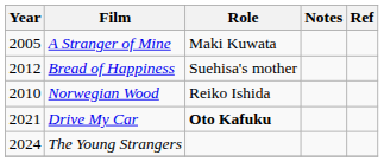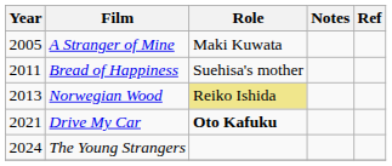 <table class="wikitable">
 <tr>
 <th>Year</th>
 <th>Film</th>
 <th>Role</th>
 <th>Notes</th>
 <th>Ref</th>
 </tr>
 <tr>
 <td>2005</td>
 <td><em><a href='#'>A Stranger of Mine</a></em></td>
 <td>Maki Kuwata</td>
 <td></td>
 <td></td>
 </tr>
 <tr>
-<td>2012</td>
+<td>2011</td>
 <td><em><a href='#'>Bread of Happiness</a></em></td>
 <td>Suehisa's mother</td>
 <td></td>
 <td></td>
 </tr>
 <tr>
-<td>2010</td>
+<td>2013</td>
 <td><em><a href='#'>Norwegian Wood</a></em></td>
-<td>Reiko Ishida</td>
+<td style="background: khaki;">Reiko Ishida</td>
 <td></td>
 <td></td>
 </tr>
 <tr>
 <td>2021</td>
 <td><em><a href='#'>Drive My Car</a></em></td>
 <td><strong>Oto Kafuku</strong></td>
 <td></td>
 <td></td>
 </tr>
 <tr>
 <td>2024</td>
 <td><em>The Young Strangers</em></td>
 <td></td>
 <td></td>
 <td></td>
 </tr>
 <tr>
 </tr>
 </table>
